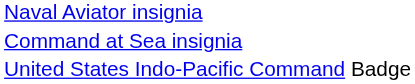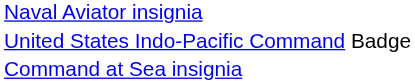 <table>
 <tr>
 <td></td>
 <td><a href='#'>Naval Aviator insignia</a></td>
 </tr>
 <tr>
 <td></td>
-<td><a href='#'>Command at Sea insignia</a></td>
+<td><a href='#'>United States Indo-Pacific Command</a> Badge</td>
 </tr>
 <tr>
 <td></td>
-<td><a href='#'>United States Indo-Pacific Command</a> Badge</td>
+<td><a href='#'>Command at Sea insignia</a></td>
 </tr>
 </table>
